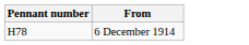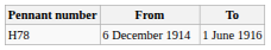 <table class="wikitable" style="text-align:left">
 <tr>
 <th>Pennant number</th>
 <th>From</th>
+<th>To</th>
 </tr>
 <tr>
 <td>H78</td>
 <td>6 December 1914  </td>
+<td>1 June 1916</td>
 </tr>
 </table>
